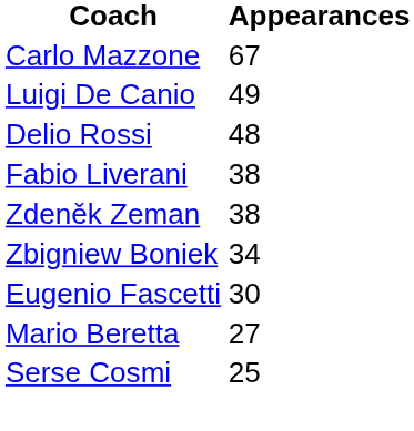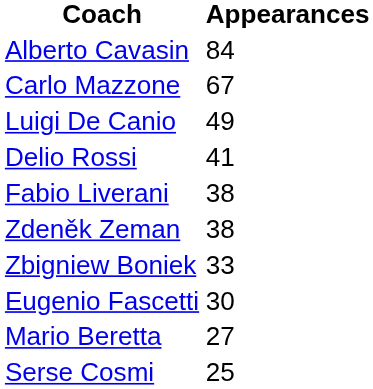 <table>
 <tr>
 <th>Coach</th>
 <th>Appearances</th>
+</tr>
+<tr>
+<td><a href='#'>Alberto Cavasin</a></td>
+<td>84</td>
+<td></td>
 </tr>
 <tr>
 <td><a href='#'>Carlo Mazzone</a></td>
 <td>67</td>
 <td></td>
 </tr>
 <tr>
 <td><a href='#'>Luigi De Canio</a></td>
 <td>49</td>
 <td></td>
 </tr>
 <tr>
 <td><a href='#'>Delio Rossi</a></td>
-<td>48</td>
+<td>41</td>
 <td></td>
 </tr>
 <tr>
 <td><a href='#'>Fabio Liverani</a></td>
 <td>38</td>
 <td></td>
 </tr>
 <tr>
 <td><a href='#'>Zdeněk Zeman</a></td>
 <td>38</td>
 <td></td>
 </tr>
 <tr>
 <td><a href='#'>Zbigniew Boniek</a></td>
-<td>34</td>
+<td>33</td>
 <td></td>
 </tr>
 <tr>
 <td><a href='#'>Eugenio Fascetti</a></td>
 <td>30</td>
 <td></td>
 </tr>
 <tr>
 <td><a href='#'>Mario Beretta</a></td>
 <td>27</td>
 <td></td>
 </tr>
 <tr>
 <td><a href='#'>Serse Cosmi</a></td>
 <td>25</td>
 <td></td>
 </tr>
 <tr>
 </tr>
 </table>
